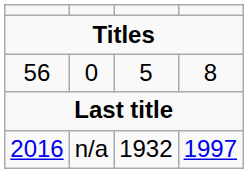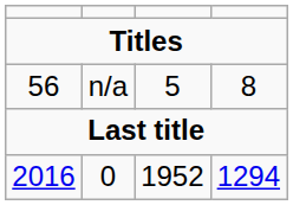 <table class="wikitable" border="0">
 <tr>
 <td></td>
 <td></td>
 <td></td>
 <td></td>
 </tr>
 <tr>
 <td colspan="4" align="center"><strong>Titles</strong></td>
 </tr>
 <tr>
 <td align="center">56</td>
-<td align="center">0</td>
+<td align="center">n/a</td>
 <td align="center">5</td>
 <td align="center">8</td>
 </tr>
 <tr>
 <td colspan="4" align="center"><strong>Last title</strong></td>
 </tr>
 <tr>
 <td align="center"><a href='#'>2016</a></td>
-<td align="center">n/a</td>
-<td align="center">1932</td>
-<td align="center"><a href='#'>1997</a></td>
+<td align="center">0</td>
+<td align="center">1952</td>
+<td align="center"><a href='#'>1294</a></td>
 </tr>
 </table>
